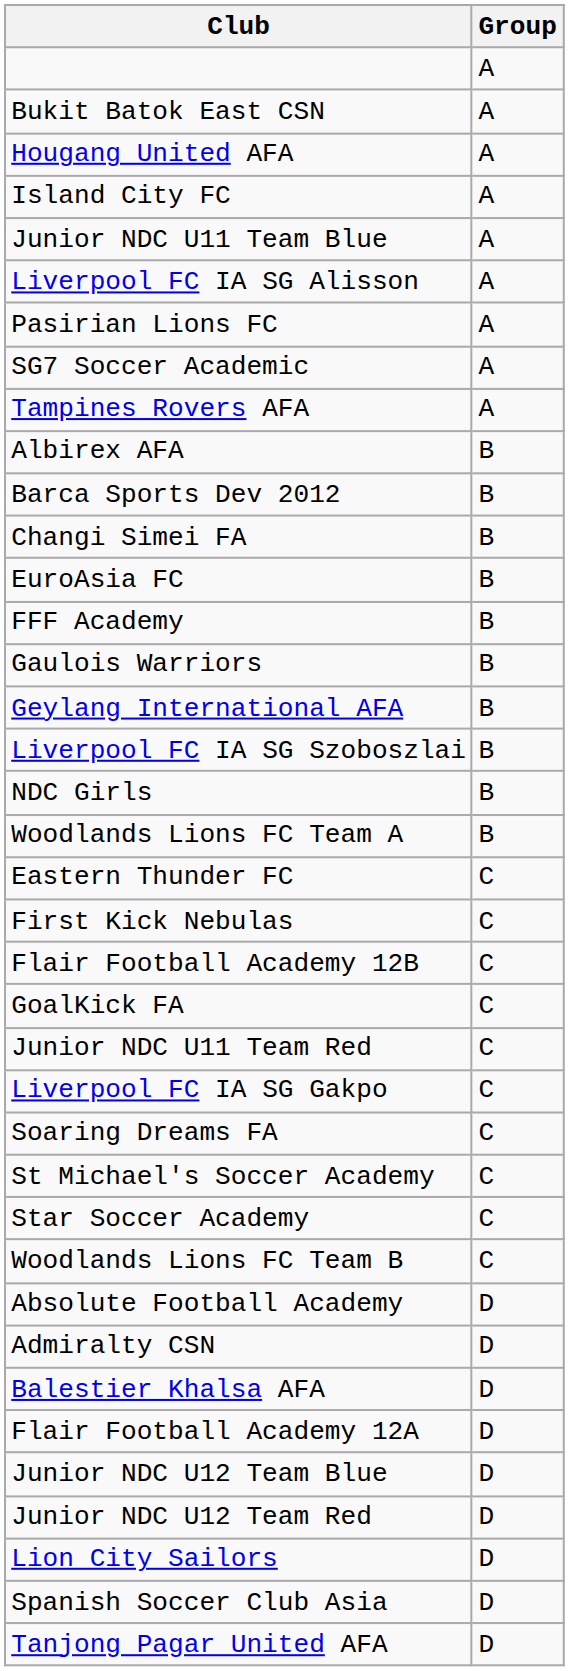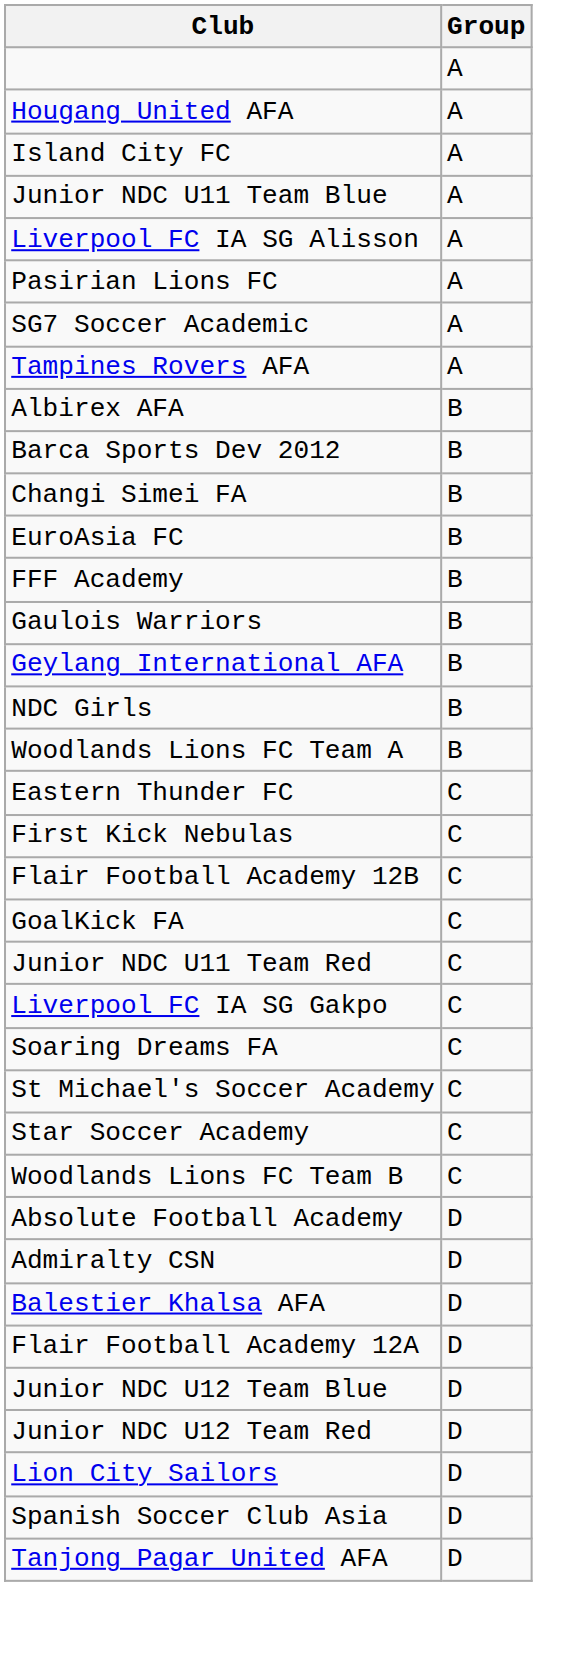 <table class="wikitable sortable">
 <tr>
 <th>Club</th>
 <th>Group</th>
 </tr>
 <tr>
 <td></td>
-<td>A</td>
-</tr>
-<tr>
-<td>Bukit Batok East CSN</td>
 <td>A</td>
 </tr>
 <tr>
 <td><a href='#'>Hougang United</a> AFA</td>
 <td>A</td>
 </tr>
 <tr>
 <td>Island City FC</td>
 <td>A</td>
 </tr>
 <tr>
 <td>Junior NDC U11 Team Blue</td>
 <td>A</td>
 </tr>
 <tr>
 <td><a href='#'>Liverpool FC</a> IA SG Alisson</td>
 <td>A</td>
 </tr>
 <tr>
 <td>Pasirian Lions FC</td>
 <td>A</td>
 </tr>
 <tr>
 <td>SG7 Soccer Academic</td>
 <td>A</td>
 </tr>
 <tr>
 <td><a href='#'>Tampines Rovers</a> AFA</td>
 <td>A</td>
 </tr>
 <tr>
 <td>Albirex AFA</td>
 <td>B</td>
 </tr>
 <tr>
 <td>Barca Sports Dev 2012</td>
 <td>B</td>
 </tr>
 <tr>
 <td>Changi Simei FA</td>
 <td>B</td>
 </tr>
 <tr>
 <td>EuroAsia FC</td>
 <td>B</td>
 </tr>
 <tr>
 <td>FFF Academy</td>
 <td>B</td>
 </tr>
 <tr>
 <td>Gaulois Warriors</td>
 <td>B</td>
 </tr>
 <tr>
 <td><a href='#'>Geylang International AFA </a></td>
-<td>B</td>
-</tr>
-<tr>
-<td><a href='#'>Liverpool FC</a> IA SG Szoboszlai</td>
 <td>B</td>
 </tr>
 <tr>
 <td>NDC Girls</td>
 <td>B</td>
 </tr>
 <tr>
 <td>Woodlands Lions FC Team A</td>
 <td>B</td>
 </tr>
 <tr>
 <td>Eastern Thunder FC</td>
 <td>C</td>
 </tr>
 <tr>
 <td>First Kick Nebulas</td>
 <td>C</td>
 </tr>
 <tr>
 <td>Flair Football Academy 12B</td>
 <td>C</td>
 </tr>
 <tr>
 <td>GoalKick FA</td>
 <td>C</td>
 </tr>
 <tr>
 <td>Junior NDC U11 Team Red</td>
 <td>C</td>
 </tr>
 <tr>
 <td><a href='#'>Liverpool FC</a> IA SG Gakpo</td>
 <td>C</td>
 </tr>
 <tr>
 <td>Soaring Dreams FA</td>
 <td>C</td>
 </tr>
 <tr>
 <td>St Michael's Soccer Academy</td>
 <td>C</td>
 </tr>
 <tr>
 <td>Star Soccer Academy</td>
 <td>C</td>
 </tr>
 <tr>
 <td>Woodlands Lions FC Team B</td>
 <td>C</td>
 </tr>
 <tr>
 <td>Absolute Football Academy</td>
 <td>D</td>
 </tr>
 <tr>
 <td>Admiralty CSN</td>
 <td>D</td>
 </tr>
 <tr>
 <td><a href='#'>Balestier Khalsa</a> AFA</td>
 <td>D</td>
 </tr>
 <tr>
 <td>Flair Football Academy 12A</td>
 <td>D</td>
 </tr>
 <tr>
 <td>Junior NDC U12 Team Blue</td>
 <td>D</td>
 </tr>
 <tr>
 <td>Junior NDC U12 Team Red</td>
 <td>D</td>
 </tr>
 <tr>
 <td><a href='#'>Lion City Sailors</a></td>
 <td>D</td>
 </tr>
 <tr>
 <td>Spanish Soccer Club Asia</td>
 <td>D</td>
 </tr>
 <tr>
 <td><a href='#'>Tanjong Pagar United</a> AFA</td>
 <td>D</td>
 </tr>
 </table>
